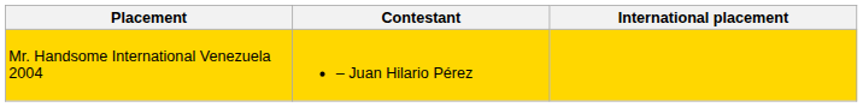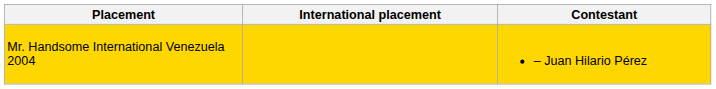 <table class="wikitable sortable" style="font-size: 95%;">
 <tr>
 <th width="280">Placement</th>
+<th width="300">International placement</th>
 <th width="250">Contestant</th>
-<th width="300">International placement</th>
 </tr>
 <tr style="background:gold;">
 <td>Mr. Handsome International Venezuela 2004</td>
+<td></td>
 <td><br><ul><li> – Juan Hilario Pérez</li></ul></td>
-<td></td>
 </tr>
 </table>
